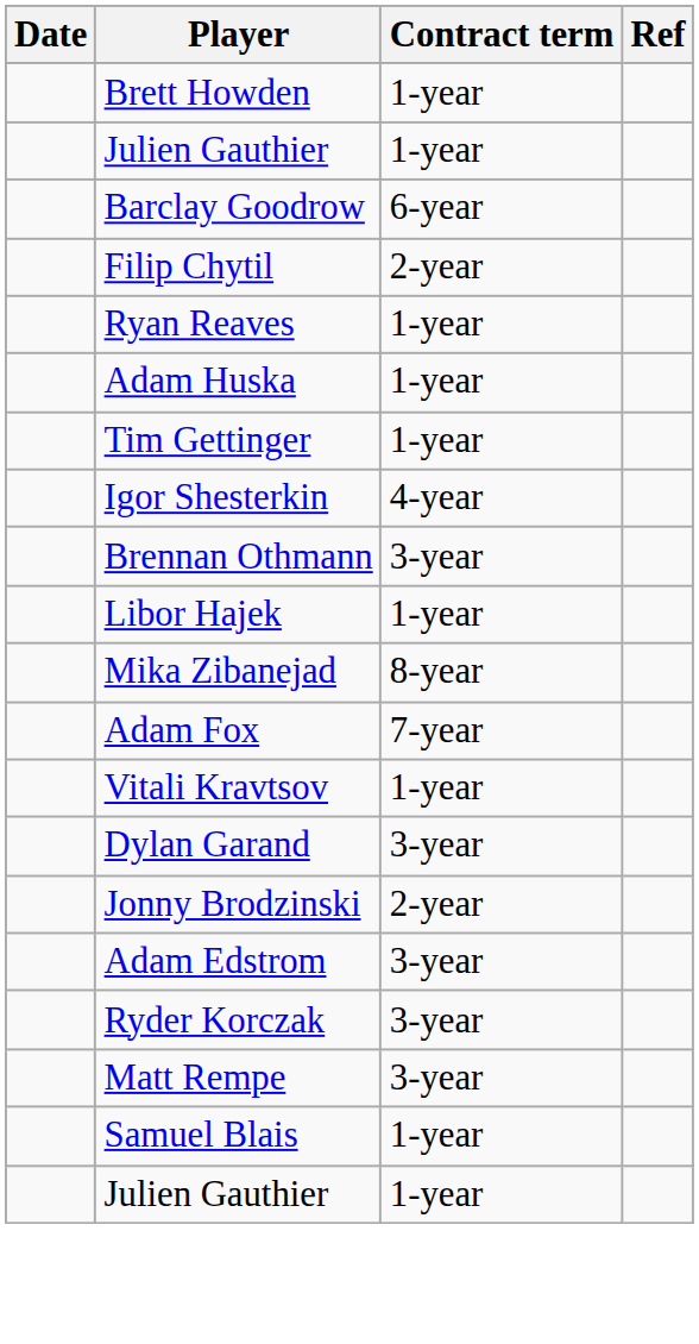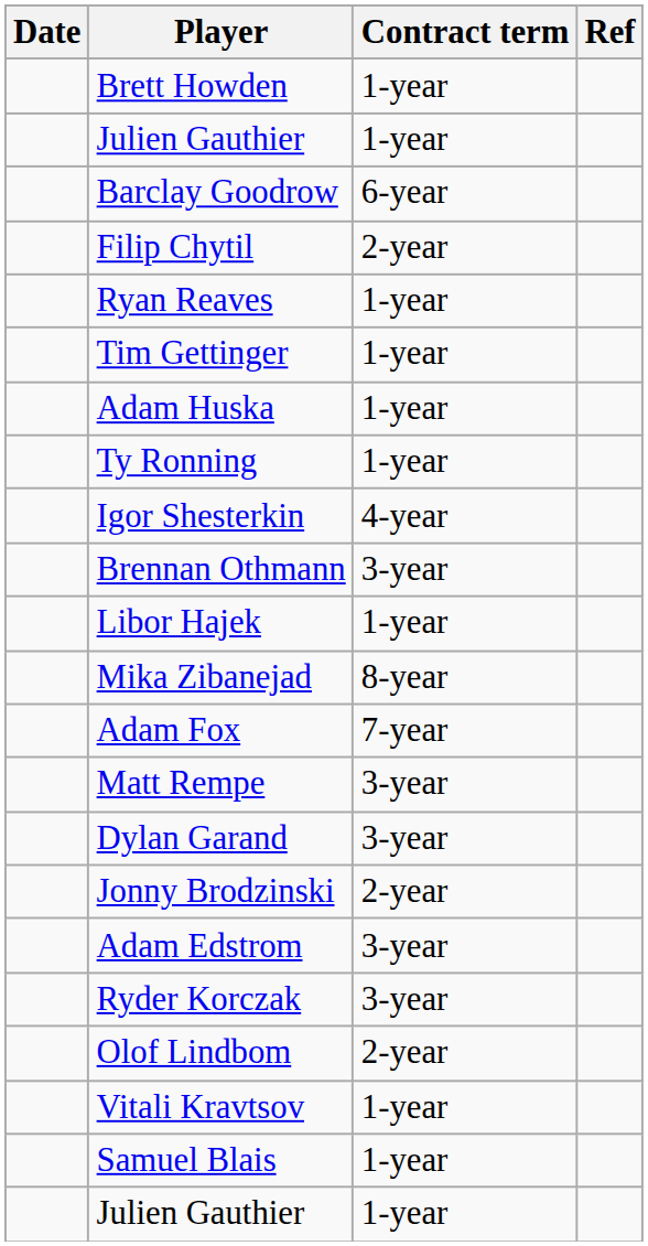 <table class="wikitable">
 <tr>
 <th>Date</th>
 <th>Player</th>
 <th>Contract term</th>
 <th>Ref</th>
 </tr>
 <tr>
 <td></td>
 <td><a href='#'>Brett Howden</a></td>
 <td>1-year</td>
 <td></td>
 </tr>
 <tr>
 <td></td>
 <td><a href='#'>Julien Gauthier</a></td>
 <td>1-year</td>
 <td></td>
 </tr>
 <tr>
 <td></td>
 <td><a href='#'>Barclay Goodrow</a></td>
 <td>6-year</td>
 <td></td>
 </tr>
 <tr>
 <td></td>
 <td><a href='#'>Filip Chytil</a></td>
 <td>2-year</td>
 <td></td>
 </tr>
 <tr>
 <td></td>
 <td><a href='#'>Ryan Reaves</a></td>
 <td>1-year</td>
 <td></td>
 </tr>
 <tr>
 <td></td>
+<td><a href='#'>Tim Gettinger</a></td>
+<td>1-year</td>
+<td></td>
+</tr>
+<tr>
+<td></td>
 <td><a href='#'>Adam Huska</a></td>
 <td>1-year</td>
 <td></td>
 </tr>
 <tr>
 <td></td>
-<td><a href='#'>Tim Gettinger</a></td>
+<td><a href='#'>Ty Ronning</a></td>
 <td>1-year</td>
 <td></td>
 </tr>
 <tr>
 <td></td>
 <td><a href='#'>Igor Shesterkin</a></td>
 <td>4-year</td>
 <td></td>
 </tr>
 <tr>
 <td></td>
 <td><a href='#'>Brennan Othmann</a></td>
 <td>3-year</td>
 <td></td>
 </tr>
 <tr>
 <td></td>
 <td><a href='#'>Libor Hajek</a></td>
 <td>1-year</td>
 <td></td>
 </tr>
 <tr>
 <td></td>
 <td><a href='#'>Mika Zibanejad</a></td>
 <td>8-year</td>
 <td></td>
 </tr>
 <tr>
 <td></td>
 <td><a href='#'>Adam Fox</a></td>
 <td>7-year</td>
 <td></td>
 </tr>
 <tr>
 <td></td>
-<td><a href='#'>Vitali Kravtsov</a></td>
-<td>1-year</td>
+<td><a href='#'>Matt Rempe</a></td>
+<td>3-year</td>
 <td></td>
 </tr>
 <tr>
 <td></td>
 <td><a href='#'>Dylan Garand</a></td>
 <td>3-year</td>
 <td></td>
 </tr>
 <tr>
 <td></td>
 <td><a href='#'>Jonny Brodzinski</a></td>
 <td>2-year</td>
 <td></td>
 </tr>
 <tr>
 <td></td>
 <td><a href='#'>Adam Edstrom</a></td>
 <td>3-year</td>
 <td></td>
 </tr>
 <tr>
 <td></td>
 <td><a href='#'>Ryder Korczak</a></td>
 <td>3-year</td>
 <td></td>
 </tr>
 <tr>
 <td></td>
-<td><a href='#'>Matt Rempe</a></td>
-<td>3-year</td>
+<td><a href='#'>Olof Lindbom</a></td>
+<td>2-year</td>
+<td></td>
+</tr>
+<tr>
+<td></td>
+<td><a href='#'>Vitali Kravtsov</a></td>
+<td>1-year</td>
 <td></td>
 </tr>
 <tr>
 <td></td>
 <td><a href='#'>Samuel Blais</a></td>
 <td>1-year</td>
 <td></td>
 </tr>
 <tr>
 <td></td>
 <td>Julien Gauthier</td>
 <td>1-year</td>
 <td></td>
 </tr>
 </table>
